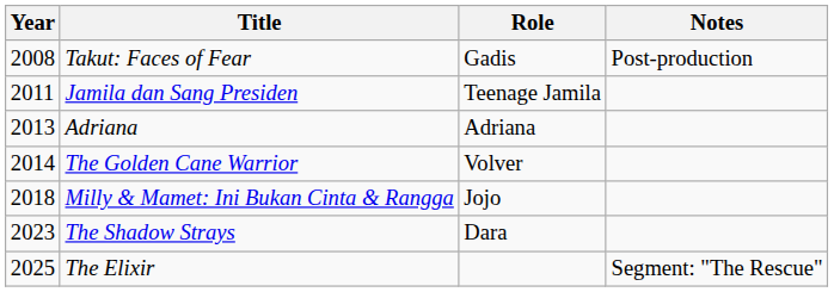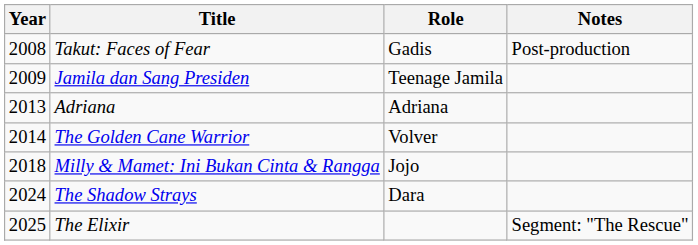 <table class="wikitable sortable">
 <tr>
 <th>Year</th>
 <th>Title</th>
 <th>Role</th>
 <th class="unsortable">Notes</th>
 </tr>
 <tr>
 <td>2008</td>
 <td><em>Takut: Faces of Fear</em></td>
 <td>Gadis</td>
 <td>Post-production</td>
 </tr>
 <tr>
-<td>2011</td>
+<td>2009</td>
 <td><em><a href='#'>Jamila dan Sang Presiden</a></em></td>
 <td>Teenage Jamila</td>
 <td></td>
 </tr>
 <tr>
 <td>2013</td>
 <td><em>Adriana</em></td>
 <td>Adriana</td>
 <td></td>
 </tr>
 <tr>
 <td>2014</td>
 <td><em><a href='#'>The Golden Cane Warrior</a></em></td>
 <td>Volver</td>
 <td></td>
 </tr>
 <tr>
 <td>2018</td>
 <td><em><a href='#'>Milly & Mamet: Ini Bukan Cinta & Rangga</a></em></td>
 <td>Jojo</td>
 <td></td>
 </tr>
 <tr>
-<td>2023</td>
+<td>2024</td>
 <td><em><a href='#'>The Shadow Strays</a></em></td>
 <td>Dara</td>
 <td></td>
 </tr>
 <tr>
 <td>2025</td>
 <td><em>The Elixir</em></td>
 <td></td>
 <td>Segment: "The Rescue"</td>
 </tr>
 </table>
